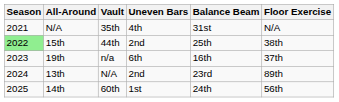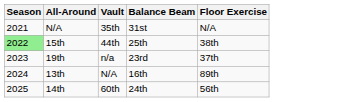 <table class="wikitable">
 <tr>
 <th>Season</th>
 <th>All-Around</th>
 <th>Vault</th>
-<th>Uneven Bars</th>
 <th>Balance Beam</th>
 <th>Floor Exercise</th>
 </tr>
 <tr>
 <td>2021</td>
 <td>N/A</td>
 <td>35th</td>
-<td>4th</td>
 <td>31st</td>
 <td>N/A</td>
 </tr>
 <tr>
 <td style="background: lightgreen;">2022</td>
 <td>15th</td>
 <td>44th</td>
-<td>2nd</td>
 <td>25th</td>
 <td>38th</td>
 </tr>
 <tr>
 <td>2023</td>
 <td>19th</td>
 <td>n/a</td>
-<td>6th</td>
-<td>16th</td>
+<td>23rd</td>
 <td>37th</td>
 </tr>
 <tr>
 <td>2024</td>
 <td>13th</td>
 <td>N/A</td>
-<td>2nd</td>
-<td>23rd</td>
+<td>16th</td>
 <td>89th</td>
 </tr>
 <tr>
 <td>2025</td>
 <td>14th</td>
 <td>60th</td>
-<td>1st</td>
 <td>24th</td>
 <td>56th</td>
 </tr>
 </table>
